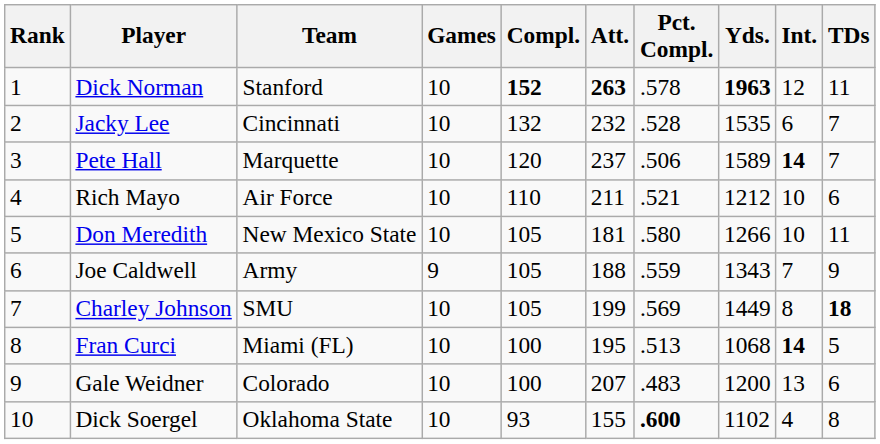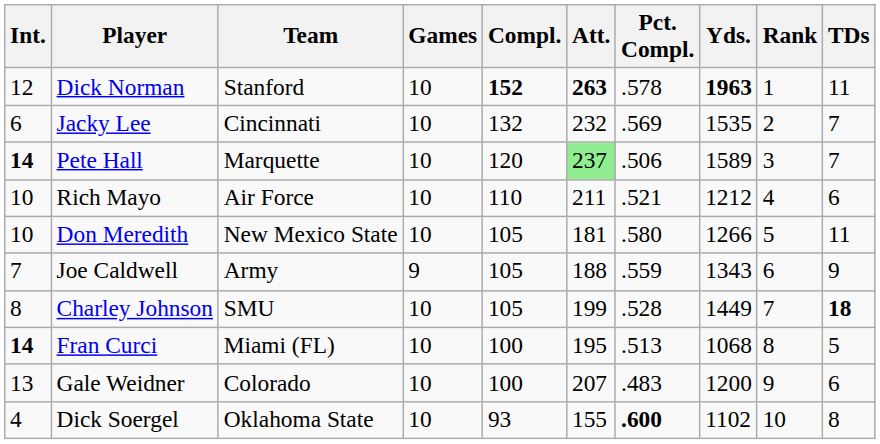 <table class="wikitable sortable">
 <tr>
-<th>Rank</th>
+<th>Int.</th>
 <th>Player</th>
 <th>Team</th>
 <th>Games</th>
 <th>Compl.</th>
 <th>Att.</th>
 <th>Pct.<br>Compl.</th>
 <th>Yds.</th>
-<th>Int.</th>
+<th>Rank</th>
 <th>TDs</th>
 </tr>
 <tr>
-<td>1</td>
+<td>12</td>
 <td><a href='#'>Dick Norman</a></td>
 <td>Stanford</td>
 <td>10</td>
 <td><strong>152</strong></td>
 <td><strong>263</strong></td>
 <td>.578</td>
 <td><strong>1963</strong></td>
-<td>12</td>
+<td>1</td>
 <td>11</td>
 </tr>
 <tr>
-<td>2</td>
+<td>6</td>
 <td><a href='#'>Jacky Lee</a></td>
 <td>Cincinnati</td>
 <td>10</td>
 <td>132</td>
 <td>232</td>
-<td>.528</td>
+<td>.569</td>
 <td>1535</td>
-<td>6</td>
+<td>2</td>
 <td>7</td>
 </tr>
 <tr>
-<td>3</td>
+<td><strong>14</strong></td>
 <td><a href='#'>Pete Hall</a></td>
 <td>Marquette</td>
 <td>10</td>
 <td>120</td>
-<td>237</td>
+<td style="background: lightgreen;">237</td>
 <td>.506</td>
 <td>1589</td>
-<td><strong>14</strong></td>
+<td>3</td>
 <td>7</td>
 </tr>
 <tr>
-<td>4</td>
+<td>10</td>
 <td>Rich Mayo</td>
 <td>Air Force</td>
 <td>10</td>
 <td>110</td>
 <td>211</td>
 <td>.521</td>
 <td>1212</td>
-<td>10</td>
+<td>4</td>
 <td>6</td>
 </tr>
 <tr>
-<td>5</td>
+<td>10</td>
 <td><a href='#'>Don Meredith</a></td>
 <td>New Mexico State</td>
 <td>10</td>
 <td>105</td>
 <td>181</td>
 <td>.580</td>
 <td>1266</td>
-<td>10</td>
+<td>5</td>
 <td>11</td>
 </tr>
 <tr>
-<td>6</td>
+<td>7</td>
 <td>Joe Caldwell</td>
 <td>Army</td>
 <td>9</td>
 <td>105</td>
 <td>188</td>
 <td>.559</td>
 <td>1343</td>
-<td>7</td>
+<td>6</td>
 <td>9</td>
 </tr>
 <tr>
-<td>7</td>
+<td>8</td>
 <td><a href='#'>Charley Johnson</a></td>
 <td>SMU</td>
 <td>10</td>
 <td>105</td>
 <td>199</td>
-<td>.569</td>
+<td>.528</td>
 <td>1449</td>
-<td>8</td>
+<td>7</td>
 <td><strong>18</strong></td>
 </tr>
 <tr>
-<td>8</td>
+<td><strong>14</strong></td>
 <td><a href='#'>Fran Curci</a></td>
 <td>Miami (FL)</td>
 <td>10</td>
 <td>100</td>
 <td>195</td>
 <td>.513</td>
 <td>1068</td>
-<td><strong>14</strong></td>
+<td>8</td>
 <td>5</td>
 </tr>
 <tr>
-<td>9</td>
+<td>13</td>
 <td>Gale Weidner</td>
 <td>Colorado</td>
 <td>10</td>
 <td>100</td>
 <td>207</td>
 <td>.483</td>
 <td>1200</td>
-<td>13</td>
+<td>9</td>
 <td>6</td>
 </tr>
 <tr>
-<td>10</td>
+<td>4</td>
 <td>Dick Soergel</td>
 <td>Oklahoma State</td>
 <td>10</td>
 <td>93</td>
 <td>155</td>
 <td><strong>.600</strong></td>
 <td>1102</td>
-<td>4</td>
+<td>10</td>
 <td>8</td>
 </tr>
 </table>
